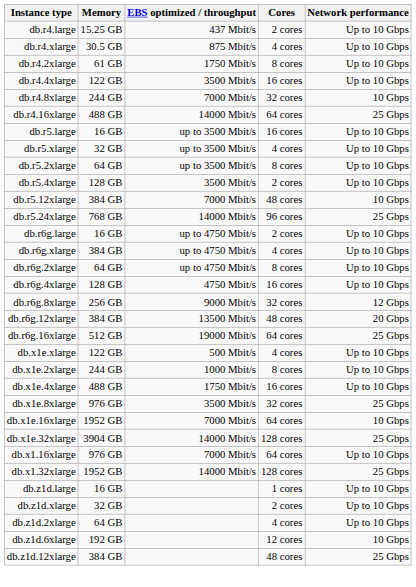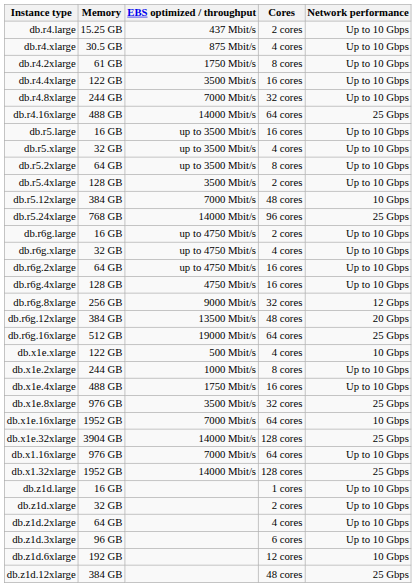 <table class="wikitable sortable" style="text-align:right;">
 <tr>
 <th>Instance type</th>
 <th data-sort-type=number>Memory</th>
 <th data-sort-type=number><a href='#'>EBS</a> optimized / throughput</th>
 <th data-sort-type=number>Cores</th>
 <th>Network performance</th>
 </tr>
 <tr>
 <td>db.r4.large</td>
 <td>15.25 GB</td>
 <td>437 Mbit/s</td>
 <td>2 cores</td>
 <td>Up to 10 Gbps</td>
 </tr>
 <tr>
 <td>db.r4.xlarge</td>
 <td>30.5 GB</td>
 <td>875 Mbit/s</td>
 <td>4 cores</td>
 <td>Up to 10 Gbps</td>
 </tr>
 <tr>
 <td>db.r4.2xlarge</td>
 <td>61 GB</td>
 <td>1750 Mbit/s</td>
 <td>8 cores</td>
 <td>Up to 10 Gbps</td>
 </tr>
 <tr>
 <td>db.r4.4xlarge</td>
 <td>122 GB</td>
 <td>3500 Mbit/s</td>
 <td>16 cores</td>
 <td>Up to 10 Gbps</td>
 </tr>
 <tr>
 <td>db.r4.8xlarge</td>
 <td>244 GB</td>
 <td>7000 Mbit/s</td>
 <td>32 cores</td>
-<td>10 Gbps</td>
+<td>Up to 10 Gbps</td>
 </tr>
 <tr>
 <td>db.r4.16xlarge</td>
 <td>488 GB</td>
 <td>14000 Mbit/s</td>
 <td>64 cores</td>
 <td>25 Gbps</td>
 </tr>
 <tr>
 <td>db.r5.large</td>
 <td>16 GB</td>
 <td>up to 3500 Mbit/s</td>
 <td>16 cores</td>
 <td>Up to 10 Gbps</td>
 </tr>
 <tr>
 <td>db.r5.xlarge</td>
 <td>32 GB</td>
 <td>up to 3500 Mbit/s</td>
 <td>4 cores</td>
 <td>Up to 10 Gbps</td>
 </tr>
 <tr>
 <td>db.r5.2xlarge</td>
 <td>64 GB</td>
 <td>up to 3500 Mbit/s</td>
 <td>8 cores</td>
 <td>Up to 10 Gbps</td>
 </tr>
 <tr>
 <td>db.r5.4xlarge</td>
 <td>128 GB</td>
 <td>3500 Mbit/s</td>
 <td>2 cores</td>
 <td>Up to 10 Gbps</td>
 </tr>
 <tr>
 <td>db.r5.12xlarge</td>
 <td>384 GB</td>
 <td>7000 Mbit/s</td>
 <td>48 cores</td>
 <td>10 Gbps</td>
 </tr>
 <tr>
 <td>db.r5.24xlarge</td>
 <td>768 GB</td>
 <td>14000 Mbit/s</td>
 <td>96 cores</td>
 <td>25 Gbps</td>
 </tr>
 <tr>
 <td>db.r6g.large</td>
 <td>16 GB</td>
 <td>up to 4750 Mbit/s</td>
 <td>2 cores</td>
 <td>Up to 10 Gbps</td>
 </tr>
 <tr>
 <td>db.r6g.xlarge</td>
-<td>384 GB</td>
+<td>32 GB</td>
 <td>up to 4750 Mbit/s</td>
 <td>4 cores</td>
 <td>Up to 10 Gbps</td>
 </tr>
 <tr>
 <td>db.r6g.2xlarge</td>
 <td>64 GB</td>
 <td>up to 4750 Mbit/s</td>
-<td>8 cores</td>
+<td>16 cores</td>
 <td>Up to 10 Gbps</td>
 </tr>
 <tr>
 <td>db.r6g.4xlarge</td>
 <td>128 GB</td>
 <td>4750 Mbit/s</td>
 <td>16 cores</td>
 <td>Up to 10 Gbps</td>
 </tr>
 <tr>
 <td>db.r6g.8xlarge</td>
 <td>256 GB</td>
 <td>9000 Mbit/s</td>
 <td>32 cores</td>
 <td>12 Gbps</td>
 </tr>
 <tr>
 <td>db.r6g.12xlarge</td>
 <td>384 GB</td>
 <td>13500 Mbit/s</td>
 <td>48 cores</td>
 <td>20 Gbps</td>
 </tr>
 <tr>
 <td>db.r6g.16xlarge</td>
 <td>512 GB</td>
 <td>19000 Mbit/s</td>
 <td>64 cores</td>
 <td>25 Gbps</td>
 </tr>
 <tr>
 <td>db.x1e.xlarge</td>
 <td>122 GB</td>
 <td>500 Mbit/s</td>
 <td>4 cores</td>
-<td>Up to 10 Gbps</td>
+<td>10 Gbps</td>
 </tr>
 <tr>
 <td>db.x1e.2xlarge</td>
 <td>244 GB</td>
 <td>1000 Mbit/s</td>
 <td>8 cores</td>
 <td>Up to 10 Gbps</td>
 </tr>
 <tr>
 <td>db.x1e.4xlarge</td>
 <td>488 GB</td>
 <td>1750 Mbit/s</td>
 <td>16 cores</td>
 <td>Up to 10 Gbps</td>
 </tr>
 <tr>
 <td>db.x1e.8xlarge</td>
 <td>976 GB</td>
 <td>3500 Mbit/s</td>
 <td>32 cores</td>
 <td>25 Gbps</td>
 </tr>
 <tr>
 <td>db.x1e.16xlarge</td>
 <td>1952 GB</td>
 <td>7000 Mbit/s</td>
 <td>64 cores</td>
 <td>10 Gbps</td>
 </tr>
 <tr>
 <td>db.x1e.32xlarge</td>
 <td>3904 GB</td>
 <td>14000 Mbit/s</td>
 <td>128 cores</td>
 <td>25 Gbps</td>
 </tr>
 <tr>
 <td>db.x1.16xlarge</td>
 <td>976 GB</td>
 <td>7000 Mbit/s</td>
 <td>64 cores</td>
 <td>Up to 10 Gbps</td>
 </tr>
 <tr>
 <td>db.x1.32xlarge</td>
 <td>1952 GB</td>
 <td>14000 Mbit/s</td>
 <td>128 cores</td>
 <td>25 Gbps</td>
 </tr>
 <tr>
 <td>db.z1d.large</td>
 <td>16 GB</td>
 <td></td>
 <td>1 cores</td>
 <td>Up to 10 Gbps</td>
 </tr>
 <tr>
 <td>db.z1d.xlarge</td>
 <td>32 GB</td>
 <td></td>
 <td>2 cores</td>
 <td>Up to 10 Gbps</td>
 </tr>
 <tr>
 <td>db.z1d.2xlarge</td>
 <td>64 GB</td>
 <td></td>
 <td>4 cores</td>
 <td>Up to 10 Gbps</td>
 </tr>
 <tr>
+<td>db.z1d.3xlarge</td>
+<td>96 GB</td>
+<td></td>
+<td>6 cores</td>
+<td>Up to 10 Gbps</td>
+</tr>
+<tr>
 <td>db.z1d.6xlarge</td>
 <td>192 GB</td>
 <td></td>
 <td>12 cores</td>
 <td>10 Gbps</td>
 </tr>
 <tr>
 <td>db.z1d.12xlarge</td>
 <td>384 GB</td>
 <td></td>
 <td>48 cores</td>
 <td>25 Gbps</td>
 </tr>
 </table>
